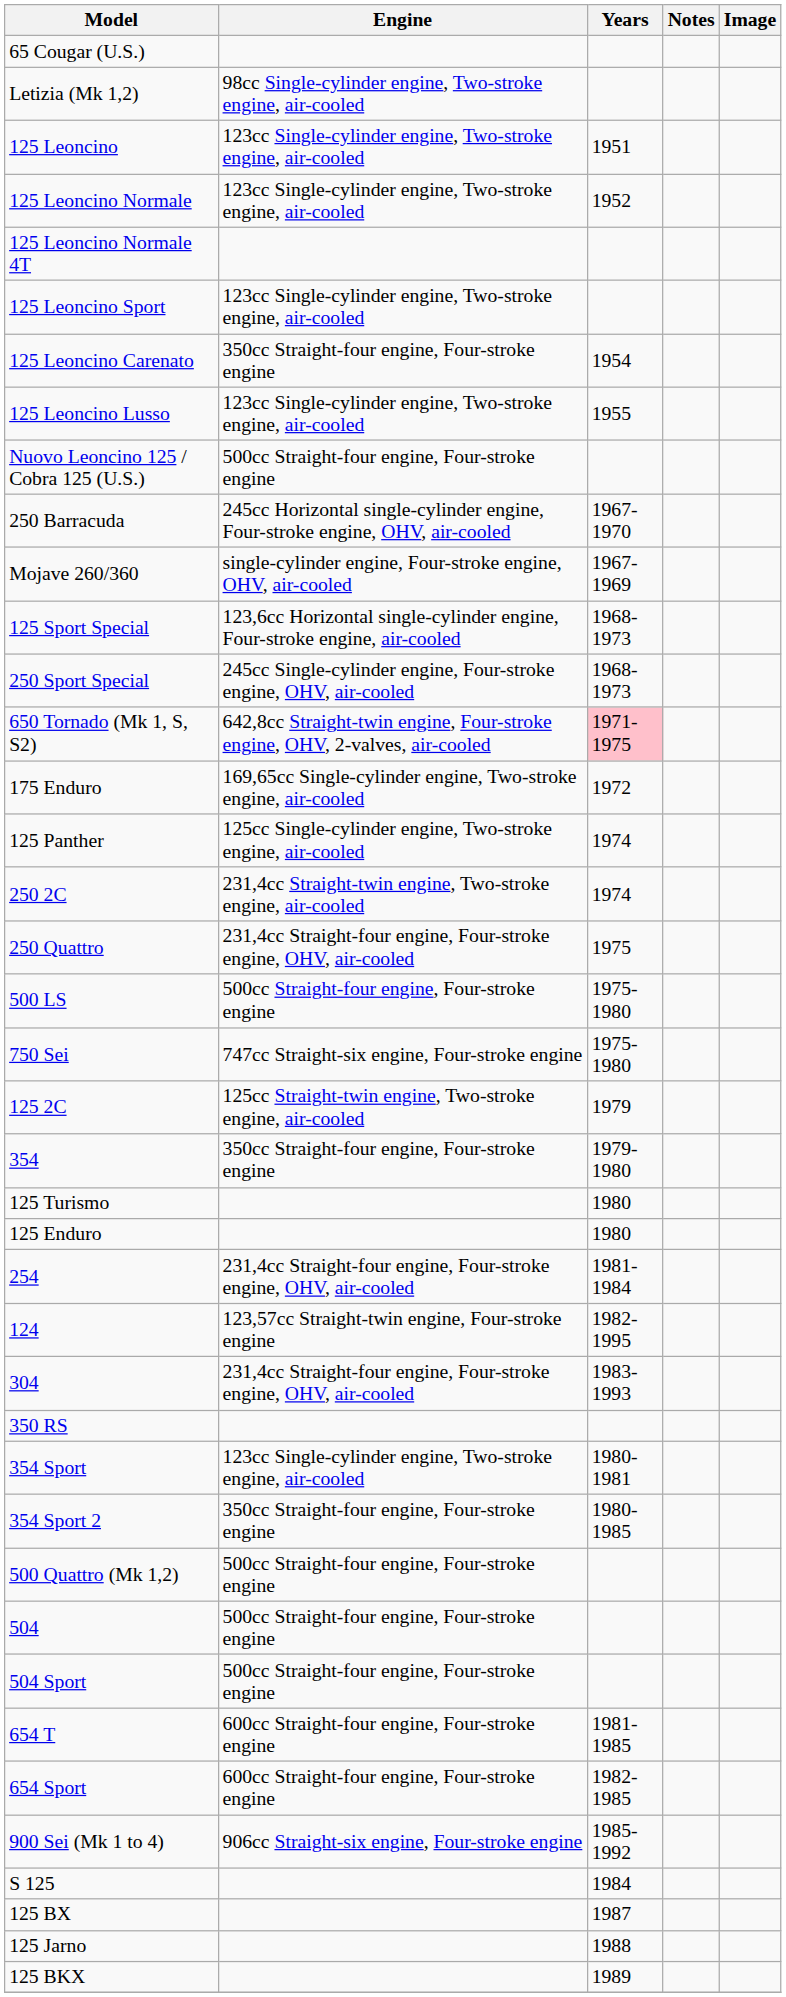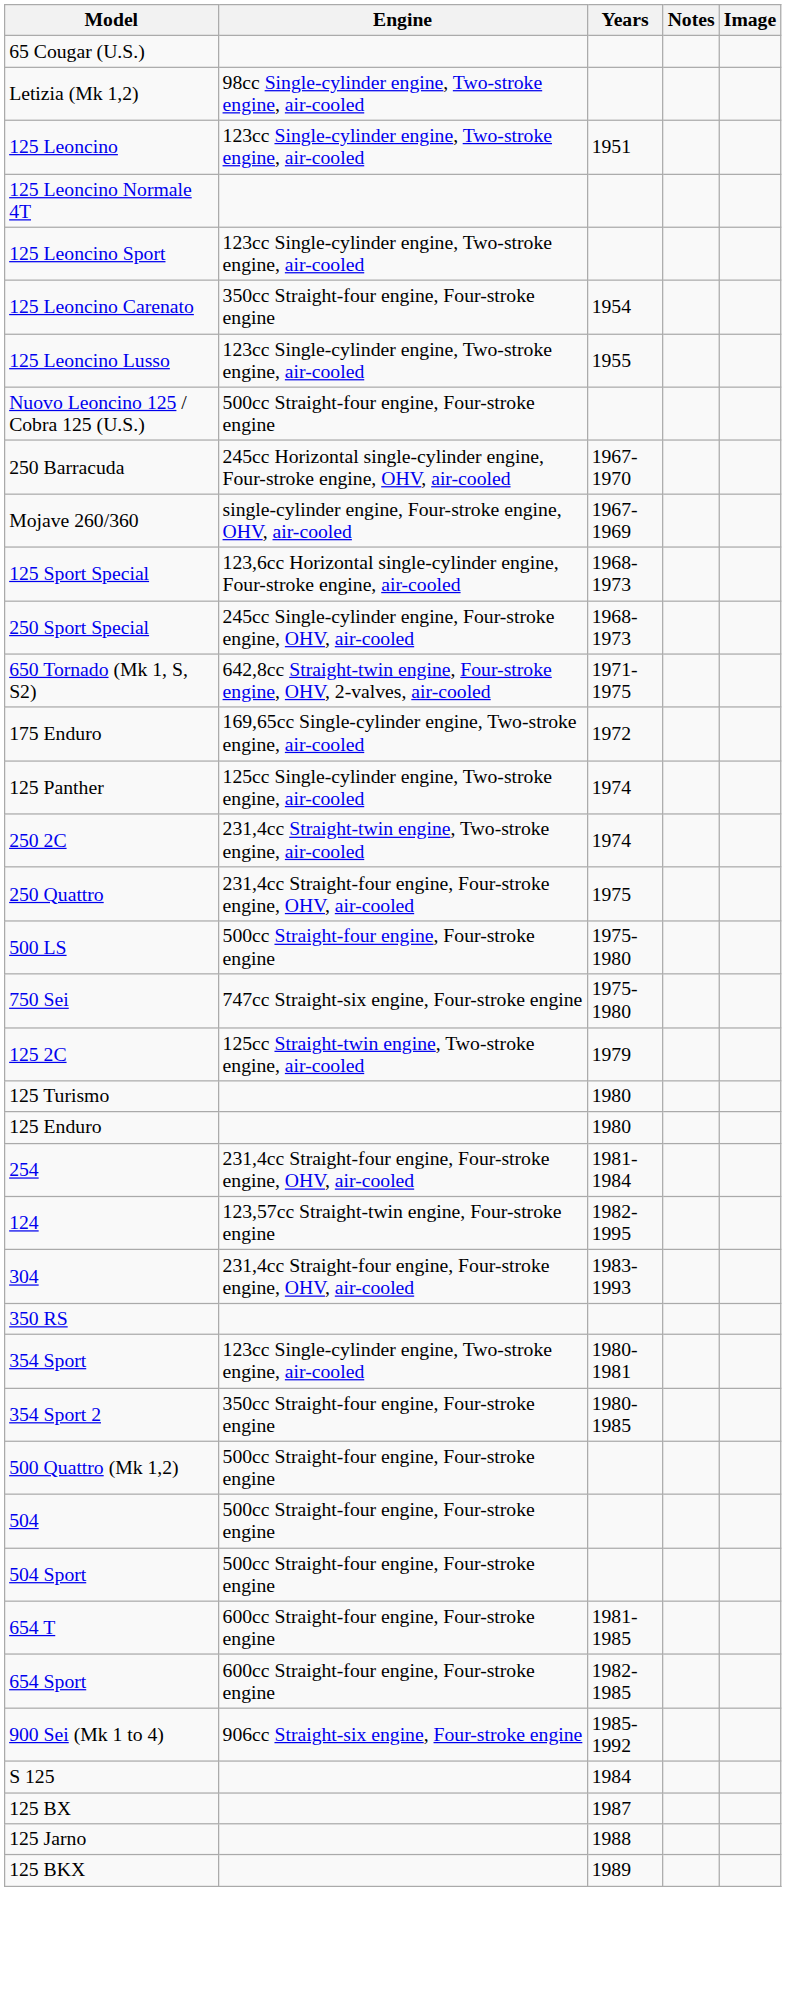 <table class="wikitable sortable" style="width:50%">
 <tr>
 <th>Model</th>
 <th>Engine</th>
 <th>Years</th>
 <th>Notes</th>
 <th>Image</th>
 </tr>
 <tr>
 <td>65 Cougar (U.S.)</td>
 <td></td>
 <td></td>
 <td></td>
 <td></td>
 </tr>
 <tr>
 <td>Letizia (Mk 1,2)</td>
 <td>98cc <a href='#'>Single-cylinder engine</a>, <a href='#'>Two-stroke engine</a>, <a href='#'>air-cooled</a></td>
 <td></td>
 <td></td>
 <td></td>
 </tr>
 <tr>
 <td><a href='#'>125 Leoncino</a></td>
 <td>123cc <a href='#'>Single-cylinder engine</a>, <a href='#'>Two-stroke engine</a>, <a href='#'>air-cooled</a></td>
 <td>1951</td>
-<td></td>
-<td></td>
-</tr>
-<tr>
-<td><a href='#'>125 Leoncino Normale</a></td>
-<td>123cc Single-cylinder engine, Two-stroke engine, <a href='#'>air-cooled</a></td>
-<td>1952</td>
 <td></td>
 <td></td>
 </tr>
 <tr>
 <td><a href='#'>125 Leoncino Normale 4T</a></td>
 <td></td>
 <td></td>
 <td></td>
 <td></td>
 </tr>
 <tr>
 <td><a href='#'>125 Leoncino Sport</a></td>
 <td>123cc Single-cylinder engine, Two-stroke engine, <a href='#'>air-cooled</a></td>
 <td></td>
 <td></td>
 <td></td>
 </tr>
 <tr>
 <td><a href='#'>125 Leoncino Carenato</a></td>
 <td>350cc Straight-four engine, Four-stroke engine</td>
 <td>1954</td>
 <td></td>
 <td></td>
 </tr>
 <tr>
 <td><a href='#'>125 Leoncino Lusso</a></td>
 <td>123cc Single-cylinder engine, Two-stroke engine, <a href='#'>air-cooled</a></td>
 <td>1955</td>
 <td></td>
 <td></td>
 </tr>
 <tr>
 <td><a href='#'>Nuovo Leoncino 125</a> / Cobra 125 (U.S.)</td>
 <td>500cc Straight-four engine, Four-stroke engine</td>
 <td></td>
 <td></td>
 <td></td>
 </tr>
 <tr>
 <td>250 Barracuda</td>
 <td>245cc Horizontal single-cylinder engine, Four-stroke engine, <a href='#'>OHV</a>, <a href='#'>air-cooled</a></td>
 <td>1967-1970</td>
 <td></td>
 <td></td>
 </tr>
 <tr>
 <td>Mojave 260/360</td>
 <td>single-cylinder engine, Four-stroke engine, <a href='#'>OHV</a>, <a href='#'>air-cooled</a></td>
 <td>1967-1969</td>
 <td></td>
 <td></td>
 </tr>
 <tr>
 <td><a href='#'>125 Sport Special</a></td>
 <td>123,6cc Horizontal single-cylinder engine, Four-stroke engine, <a href='#'>air-cooled</a></td>
 <td>1968-1973</td>
 <td></td>
 <td></td>
 </tr>
 <tr>
 <td><a href='#'>250 Sport Special</a></td>
 <td>245cc Single-cylinder engine, Four-stroke engine, <a href='#'>OHV</a>, <a href='#'>air-cooled</a></td>
 <td>1968-1973</td>
 <td></td>
 <td></td>
 </tr>
 <tr>
 <td><a href='#'>650 Tornado</a> (Mk 1, S, S2)</td>
 <td>642,8cc <a href='#'>Straight-twin engine</a>, <a href='#'>Four-stroke engine</a>, <a href='#'>OHV</a>, 2-valves, <a href='#'>air-cooled</a></td>
-<td style="background: pink;">1971-1975</td>
+<td>1971-1975</td>
 <td></td>
 <td></td>
 </tr>
 <tr>
 <td>175 Enduro</td>
 <td>169,65cc Single-cylinder engine, Two-stroke engine, <a href='#'>air-cooled</a></td>
 <td>1972</td>
 <td></td>
 <td></td>
 </tr>
 <tr>
 <td>125 Panther</td>
 <td>125cc Single-cylinder engine, Two-stroke engine, <a href='#'>air-cooled</a></td>
 <td>1974</td>
 <td></td>
 <td></td>
 </tr>
 <tr>
 <td><a href='#'>250 2C</a></td>
 <td>231,4cc <a href='#'>Straight-twin engine</a>, Two-stroke engine, <a href='#'>air-cooled</a></td>
 <td>1974</td>
 <td></td>
 <td></td>
 </tr>
 <tr>
 <td><a href='#'>250 Quattro</a></td>
 <td>231,4cc Straight-four engine, Four-stroke engine, <a href='#'>OHV</a>, <a href='#'>air-cooled</a></td>
 <td>1975</td>
 <td></td>
 <td></td>
 </tr>
 <tr>
 <td><a href='#'>500 LS</a></td>
 <td>500cc <a href='#'>Straight-four engine</a>, Four-stroke engine</td>
 <td>1975-1980</td>
 <td></td>
 <td></td>
 </tr>
 <tr>
 <td><a href='#'>750 Sei</a></td>
 <td>747cc Straight-six engine, Four-stroke engine</td>
 <td>1975-1980</td>
 <td></td>
 <td></td>
 </tr>
 <tr>
 <td><a href='#'>125 2C</a></td>
 <td>125cc <a href='#'>Straight-twin engine</a>, Two-stroke engine, <a href='#'>air-cooled</a></td>
 <td>1979</td>
-<td></td>
-<td></td>
-</tr>
-<tr>
-<td><a href='#'>354</a></td>
-<td>350cc Straight-four engine, Four-stroke engine</td>
-<td>1979-1980</td>
 <td></td>
 <td></td>
 </tr>
 <tr>
 <td>125 Turismo</td>
 <td></td>
 <td>1980</td>
 <td></td>
 <td></td>
 </tr>
 <tr>
 <td>125 Enduro</td>
 <td></td>
 <td>1980</td>
 <td></td>
 <td></td>
 </tr>
 <tr>
 <td><a href='#'>254</a></td>
 <td>231,4cc Straight-four engine, Four-stroke engine, <a href='#'>OHV</a>, <a href='#'>air-cooled</a></td>
 <td>1981-1984</td>
 <td></td>
 <td></td>
 </tr>
 <tr>
 <td><a href='#'>124</a></td>
 <td>123,57cc Straight-twin engine, Four-stroke engine</td>
 <td>1982-1995</td>
 <td></td>
 <td></td>
 </tr>
 <tr>
 <td><a href='#'>304</a></td>
 <td>231,4cc Straight-four engine, Four-stroke engine, <a href='#'>OHV</a>, <a href='#'>air-cooled</a></td>
 <td>1983-1993</td>
 <td></td>
 <td></td>
 </tr>
 <tr>
 <td><a href='#'>350 RS</a></td>
 <td></td>
 <td></td>
 <td></td>
 <td></td>
 </tr>
 <tr>
 <td><a href='#'>354 Sport</a></td>
 <td>123cc Single-cylinder engine, Two-stroke engine, <a href='#'>air-cooled</a></td>
 <td>1980-1981</td>
 <td></td>
 <td></td>
 </tr>
 <tr>
 <td><a href='#'>354 Sport 2</a></td>
 <td>350cc Straight-four engine, Four-stroke engine</td>
 <td>1980-1985</td>
 <td></td>
 <td></td>
 </tr>
 <tr>
 <td><a href='#'>500 Quattro</a> (Mk 1,2)</td>
 <td>500cc Straight-four engine, Four-stroke engine</td>
 <td></td>
 <td></td>
 <td></td>
 </tr>
 <tr>
 <td><a href='#'>504</a></td>
 <td>500cc Straight-four engine, Four-stroke engine</td>
 <td></td>
 <td></td>
 <td></td>
 </tr>
 <tr>
 <td><a href='#'>504 Sport</a></td>
 <td>500cc Straight-four engine, Four-stroke engine</td>
 <td></td>
 <td></td>
 <td></td>
 </tr>
 <tr>
 <td><a href='#'>654 T</a></td>
 <td>600cc Straight-four engine, Four-stroke engine</td>
 <td>1981-1985</td>
 <td></td>
 <td></td>
 </tr>
 <tr>
 <td><a href='#'>654 Sport</a></td>
 <td>600cc Straight-four engine, Four-stroke engine</td>
 <td>1982-1985</td>
 <td></td>
 <td></td>
 </tr>
 <tr>
 <td><a href='#'>900 Sei</a> (Mk 1 to 4)</td>
 <td>906cc <a href='#'>Straight-six engine</a>, <a href='#'>Four-stroke engine</a></td>
 <td>1985-1992</td>
 <td></td>
 <td></td>
 </tr>
 <tr>
 <td>S 125</td>
 <td></td>
 <td>1984</td>
 <td></td>
 <td></td>
 </tr>
 <tr>
 <td>125 BX</td>
 <td></td>
 <td>1987</td>
 <td></td>
 <td></td>
 </tr>
 <tr>
 <td>125 Jarno</td>
 <td></td>
 <td>1988</td>
 <td></td>
 <td></td>
 </tr>
 <tr>
 <td>125 BKX</td>
 <td></td>
 <td>1989</td>
 <td></td>
 <td></td>
 </tr>
 <tr>
 </tr>
 </table>
